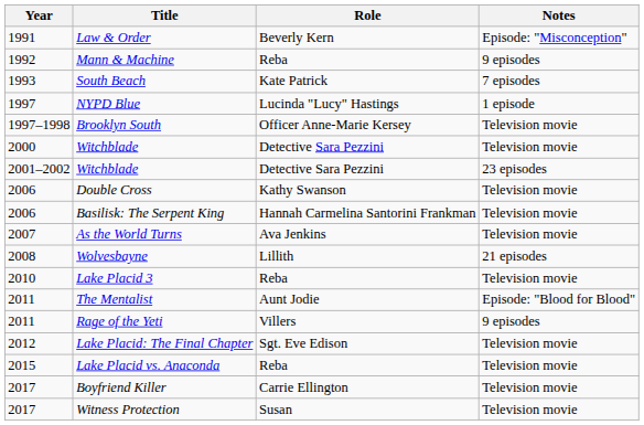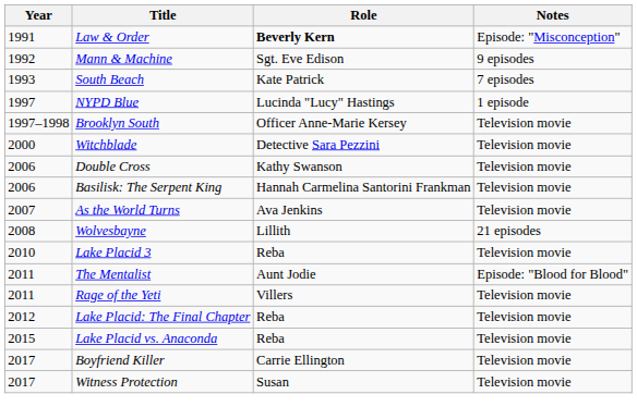 <table class="wikitable sortable">
 <tr>
 <th>Year</th>
 <th>Title</th>
 <th>Role</th>
 <th class="unsortable">Notes</th>
 </tr>
 <tr>
 <td>1991</td>
 <td><em><a href='#'>Law & Order</a></em></td>
-<td>Beverly Kern</td>
+<td><strong>Beverly Kern</strong></td>
 <td>Episode: "<a href='#'>Misconception</a>"</td>
 </tr>
 <tr>
 <td>1992</td>
 <td><em><a href='#'>Mann & Machine</a></em></td>
-<td>Reba</td>
+<td>Sgt. Eve Edison</td>
 <td>9 episodes</td>
 </tr>
 <tr>
 <td>1993</td>
 <td><em><a href='#'>South Beach</a></em></td>
 <td>Kate Patrick</td>
 <td>7 episodes</td>
 </tr>
 <tr>
 <td>1997</td>
 <td><em><a href='#'>NYPD Blue</a></em></td>
 <td>Lucinda "Lucy" Hastings</td>
 <td>1 episode</td>
 </tr>
 <tr>
 <td>1997–1998</td>
 <td><em><a href='#'>Brooklyn South</a></em></td>
 <td>Officer Anne-Marie Kersey</td>
 <td>Television movie</td>
 </tr>
 <tr>
 <td>2000</td>
 <td><em><a href='#'>Witchblade</a></em></td>
 <td>Detective <a href='#'>Sara Pezzini</a></td>
 <td>Television movie</td>
-</tr>
-<tr>
-<td>2001–2002</td>
-<td><em><a href='#'>Witchblade</a></em></td>
-<td>Detective Sara Pezzini</td>
-<td>23 episodes</td>
 </tr>
 <tr>
 <td>2006</td>
 <td><em>Double Cross</em></td>
 <td>Kathy Swanson</td>
 <td>Television movie</td>
 </tr>
 <tr>
 <td>2006</td>
 <td><em>Basilisk: The Serpent King</em></td>
 <td>Hannah Carmelina Santorini Frankman</td>
 <td>Television movie</td>
 </tr>
 <tr>
 <td>2007</td>
 <td><em><a href='#'>As the World Turns</a></em></td>
 <td>Ava Jenkins</td>
 <td>Television movie</td>
 </tr>
 <tr>
 <td>2008</td>
 <td><em><a href='#'>Wolvesbayne</a></em></td>
 <td>Lillith</td>
 <td>21 episodes</td>
 </tr>
 <tr>
 <td>2010</td>
 <td><em><a href='#'>Lake Placid 3</a></em></td>
 <td>Reba</td>
 <td>Television movie</td>
 </tr>
 <tr>
 <td>2011</td>
 <td data-sort-value="Mentalist, The"><em><a href='#'>The Mentalist</a></em></td>
 <td>Aunt Jodie</td>
 <td>Episode: "Blood for Blood"</td>
 </tr>
 <tr>
 <td>2011</td>
 <td><em><a href='#'>Rage of the Yeti</a></em></td>
 <td>Villers</td>
-<td>9 episodes</td>
+<td>Television movie</td>
 </tr>
 <tr>
 <td>2012</td>
 <td><em><a href='#'>Lake Placid: The Final Chapter</a></em></td>
-<td>Sgt. Eve Edison</td>
+<td>Reba</td>
 <td>Television movie</td>
 </tr>
 <tr>
 <td>2015</td>
 <td><em><a href='#'>Lake Placid vs. Anaconda</a></em></td>
 <td>Reba</td>
 <td>Television movie</td>
 </tr>
 <tr>
 <td>2017</td>
 <td><em>Boyfriend Killer</em></td>
 <td>Carrie Ellington</td>
 <td>Television movie</td>
 </tr>
 <tr>
 <td>2017</td>
 <td><em>Witness Protection</em></td>
 <td>Susan</td>
 <td>Television movie</td>
 </tr>
 </table>
